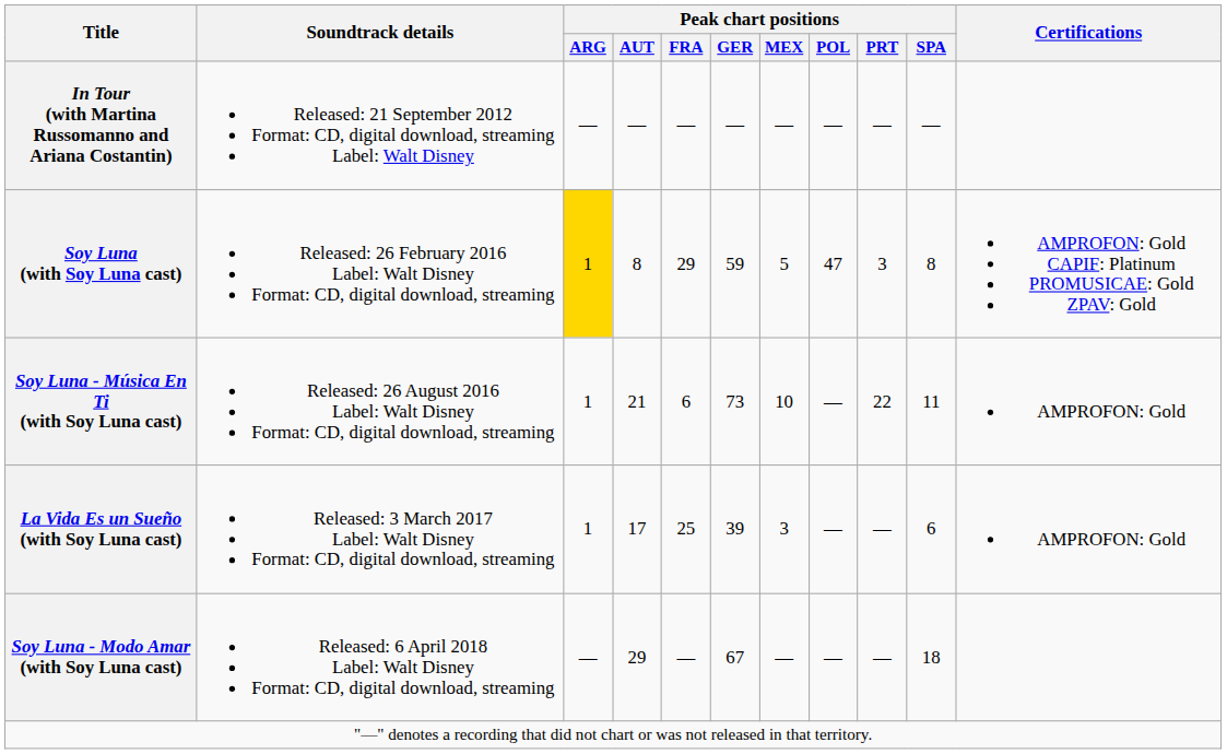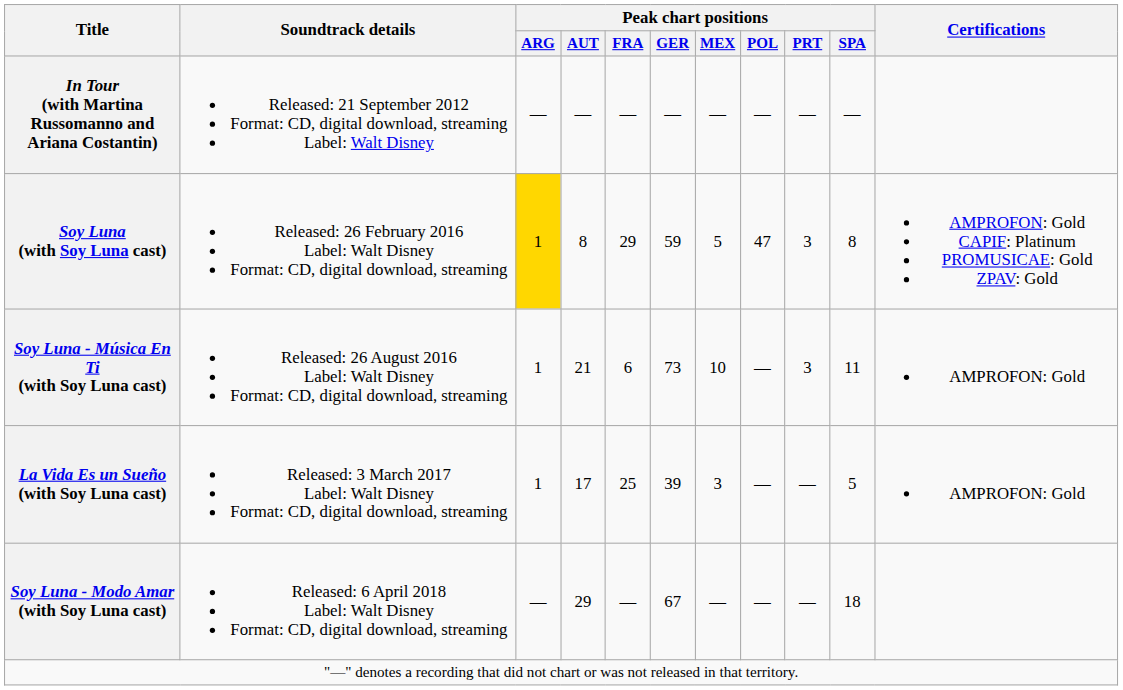 <table class="wikitable plainrowheaders" style="text-align:center;">
 <tr>
 <th scope="col" rowspan="2" style="width:10em;">Title</th>
 <th scope="col" rowspan="2" style="width:19.5em;">Soundtrack details</th>
 <th scope="col" colspan="8">Peak chart positions</th>
 <th scope="col" rowspan="2" style="width:14em;"><a href='#'>Certifications</a></th>
 </tr>
 <tr>
 <th scope="col" style="width:2.5em;font-size:90%;"><a href='#'>ARG</a><br></th>
 <th scope="col" style="width:2.5em;font-size:90%;"><a href='#'>AUT</a><br></th>
 <th scope="col" style="width:2.5em;font-size:90%;"><a href='#'>FRA</a><br></th>
 <th scope="col" style="width:2.5em;font-size:90%;"><a href='#'>GER</a><br></th>
 <th scope="col" style="width:2.5em;font-size:90%;"><a href='#'>MEX</a><br></th>
 <th scope="col" style="width:2.5em;font-size:90%;"><a href='#'>POL</a><br></th>
 <th scope="col" style="width:2.5em;font-size:90%;"><a href='#'>PRT</a><br></th>
 <th scope="col" style="width:2.5em;font-size:90%;"><a href='#'>SPA</a><br></th>
 </tr>
 <tr>
 <th scope="row"><em>In Tour</em><br><span>(with Martina Russomanno and Ariana Costantin)</span></th>
 <td><br><ul><li>Released: 21 September 2012</li><li>Format: CD, digital download, streaming</li><li>Label: <a href='#'>Walt Disney</a></li></ul></td>
 <td>—</td>
 <td>—</td>
 <td>—</td>
 <td>—</td>
 <td>—</td>
 <td>—</td>
 <td>—</td>
 <td>—</td>
 <td></td>
 </tr>
 <tr>
 <th scope="row"><em><a href='#'>Soy Luna</a></em><br><span>(with <a href='#'>Soy Luna</a> cast)</span></th>
 <td><br><ul><li>Released: 26 February 2016</li><li>Label: Walt Disney</li><li>Format: CD, digital download, streaming</li></ul></td>
 <td style="background: gold;">1</td>
 <td>8</td>
 <td>29</td>
 <td>59</td>
 <td>5</td>
 <td>47</td>
 <td>3</td>
 <td>8</td>
 <td><br><ul><li><a href='#'>AMPROFON</a>: Gold</li><li><a href='#'>CAPIF</a>: Platinum</li><li><a href='#'>PROMUSICAE</a>: Gold</li><li><a href='#'>ZPAV</a>: Gold</li></ul></td>
 </tr>
 <tr>
 <th scope="row"><em><a href='#'>Soy Luna - Música En Ti</a></em><br><span>(with Soy Luna cast)</span></th>
 <td><br><ul><li>Released: 26 August 2016</li><li>Label: Walt Disney</li><li>Format: CD, digital download, streaming</li></ul></td>
 <td>1</td>
 <td>21</td>
 <td>6</td>
 <td>73</td>
 <td>10</td>
 <td>—</td>
-<td>22</td>
+<td>3</td>
 <td>11</td>
 <td><br><ul><li>AMPROFON: Gold</li></ul></td>
 </tr>
 <tr>
 <th scope="row"><em><a href='#'>La Vida Es un Sueño</a></em><br><span>(with Soy Luna cast)</span></th>
 <td><br><ul><li>Released: 3 March 2017</li><li>Label: Walt Disney</li><li>Format: CD, digital download, streaming</li></ul></td>
 <td>1</td>
 <td>17</td>
 <td>25</td>
 <td>39</td>
 <td>3</td>
 <td>—</td>
 <td>—</td>
-<td>6</td>
+<td>5</td>
 <td><br><ul><li>AMPROFON: Gold</li></ul></td>
 </tr>
 <tr>
 <th scope="row"><em><a href='#'>Soy Luna - Modo Amar</a></em><br><span>(with Soy Luna cast)</span></th>
 <td><br><ul><li>Released: 6 April 2018</li><li>Label: Walt Disney</li><li>Format: CD, digital download, streaming</li></ul></td>
 <td>—</td>
 <td>29</td>
 <td>—</td>
 <td>67</td>
 <td>—</td>
 <td>—</td>
 <td>—</td>
 <td>18</td>
 <td></td>
 </tr>
 <tr>
 <td colspan="11" style="font-size:90%">"—" denotes a recording that did not chart or was not released in that territory.</td>
 </tr>
 </table>
